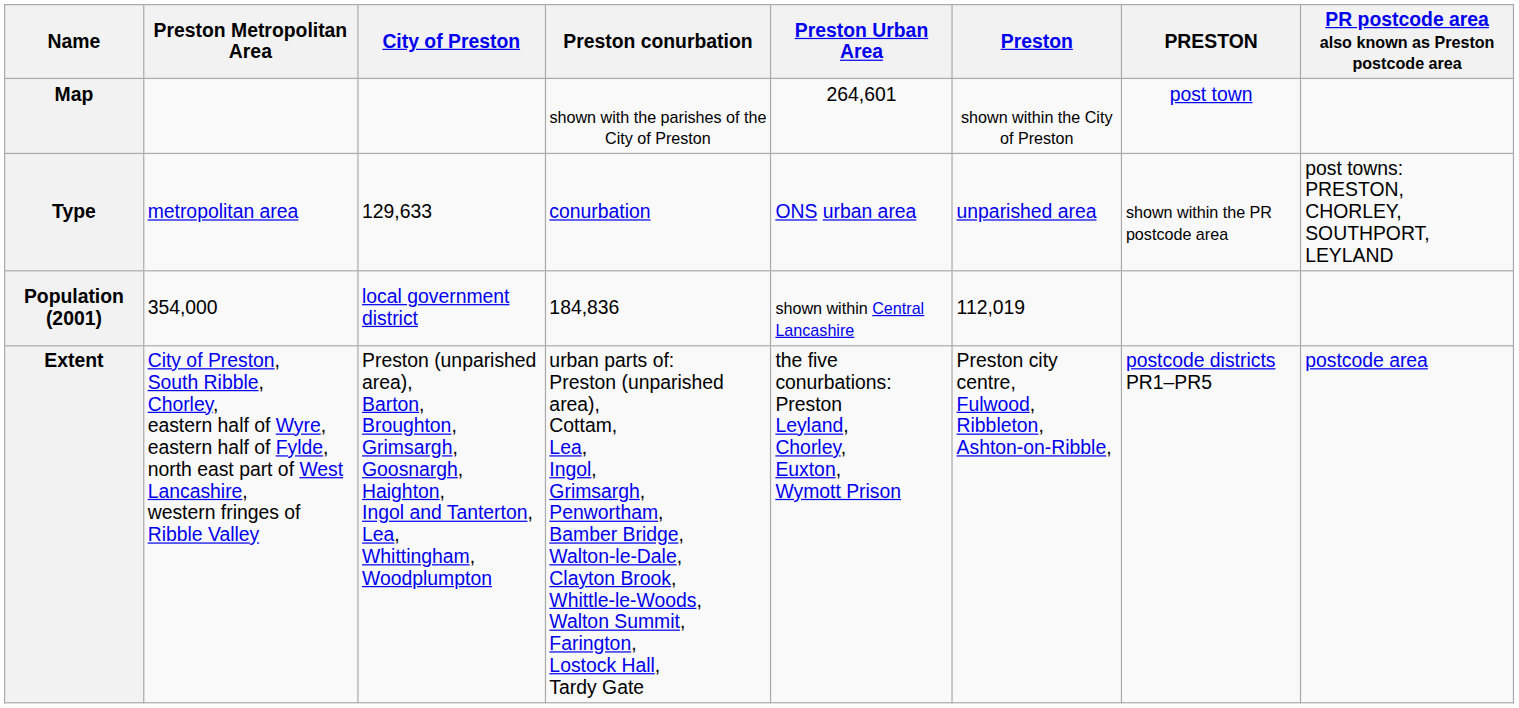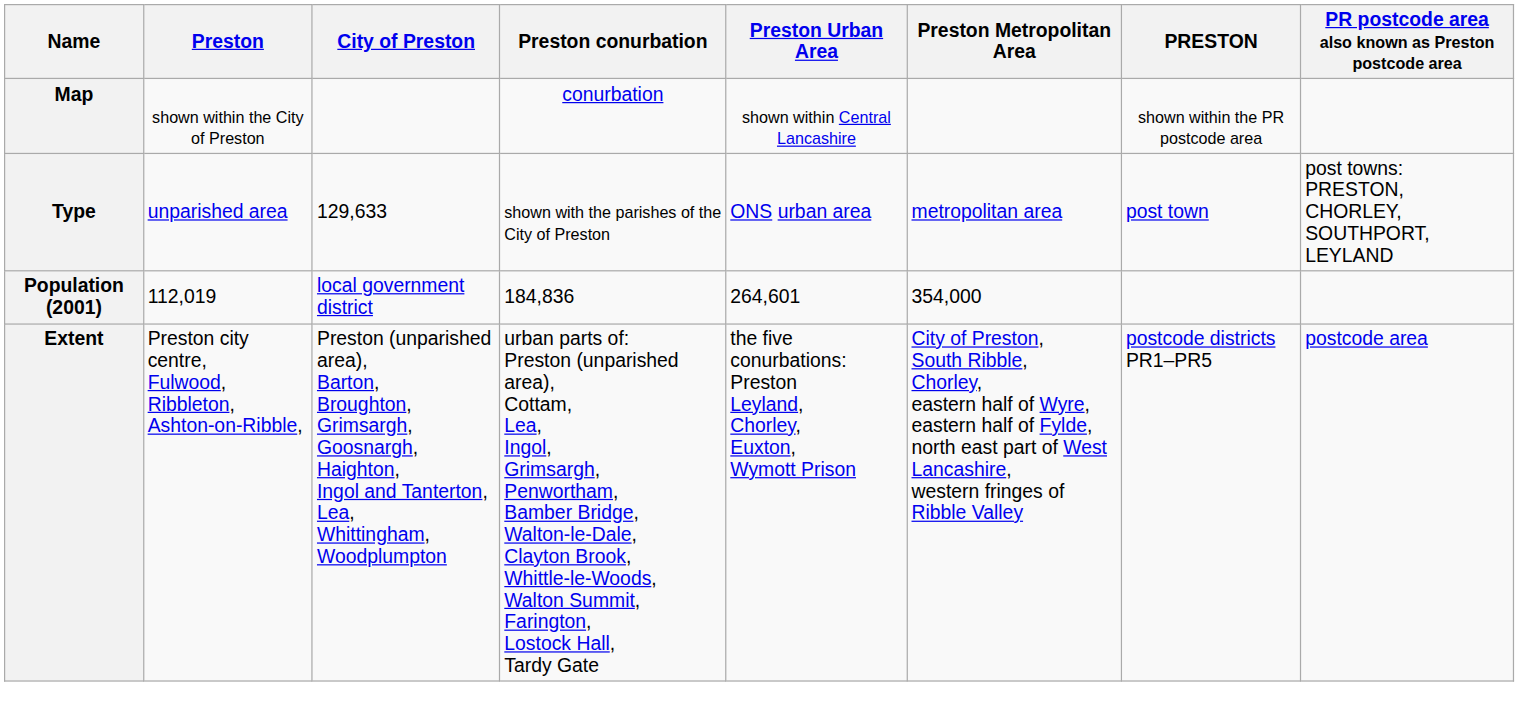 <table class="wikitable">
 <tr>
 <th scope="row">Name</th>
-<th>Preston Metropolitan Area</th>
+<th><a href='#'>Preston</a></th>
 <th><a href='#'>City of Preston</a></th>
 <th>Preston conurbation</th>
 <th><a href='#'>Preston Urban Area</a></th>
-<th><a href='#'>Preston</a></th>
+<th>Preston Metropolitan Area</th>
 <th>PRESTON</th>
 <th><a href='#'>PR postcode area</a><br><small>also known as Preston postcode area</small></th>
 </tr>
 <tr valign="top" align="center">
 <th scope="row">Map</th>
+<td><br><small>shown within the City of Preston</small></td>
 <td></td>
+<td><a href='#'>conurbation</a></td>
+<td><br><small>shown within <a href='#'>Central Lancashire</a></small></td>
 <td></td>
-<td><br><small>shown with the parishes of the City of Preston</small></td>
-<td>264,601</td>
-<td><br><small>shown within the City of Preston</small></td>
-<td><a href='#'>post town</a></td>
+<td><br><small>shown within the PR postcode area</small></td>
 <td></td>
 </tr>
 <tr>
 <th scope="row">Type</th>
+<td><a href='#'>unparished area</a></td>
+<td>129,633</td>
+<td><br><small>shown with the parishes of the City of Preston</small></td>
+<td><a href='#'>ONS</a> <a href='#'>urban area</a></td>
 <td><a href='#'>metropolitan area</a></td>
-<td>129,633</td>
-<td><a href='#'>conurbation</a></td>
-<td><a href='#'>ONS</a> <a href='#'>urban area</a></td>
-<td><a href='#'>unparished area</a></td>
-<td><br><small>shown within the PR postcode area</small></td>
+<td><a href='#'>post town</a></td>
 <td>post towns:<br>PRESTON,<br>CHORLEY,<br>SOUTHPORT,<br>LEYLAND</td>
 </tr>
 <tr>
 <th scope="row">Population (2001)</th>
-<td>354,000</td>
+<td>112,019</td>
 <td><a href='#'>local government district</a></td>
 <td>184,836</td>
-<td><br><small>shown within <a href='#'>Central Lancashire</a></small></td>
-<td>112,019</td>
+<td>264,601</td>
+<td>354,000</td>
 <td></td>
 <td></td>
 </tr>
 <tr valign="top">
 <th scope="row">Extent</th>
-<td><a href='#'>City of Preston</a>,<br><a href='#'>South Ribble</a>,<br><a href='#'>Chorley</a>,<br>eastern half of <a href='#'>Wyre</a>,<br>eastern half of <a href='#'>Fylde</a>,<br>north east part of <a href='#'>West Lancashire</a>,<br>western fringes of <a href='#'>Ribble Valley</a></td>
+<td>Preston city centre,<br><a href='#'>Fulwood</a>,<br><a href='#'>Ribbleton</a>,<br><a href='#'>Ashton-on-Ribble</a>,<br></td>
 <td>Preston (unparished area),<br><a href='#'>Barton</a>,<br><a href='#'>Broughton</a>,<br><a href='#'>Grimsargh</a>,<br><a href='#'>Goosnargh</a>,<br><a href='#'>Haighton</a>,<br><a href='#'>Ingol and Tanterton</a>,<br><a href='#'>Lea</a>,<br><a href='#'>Whittingham</a>,<br><a href='#'>Woodplumpton</a></td>
 <td>urban parts of:<br>Preston (unparished area),<br>Cottam,<br><a href='#'>Lea</a>,<br><a href='#'>Ingol</a>,<br><a href='#'>Grimsargh</a>,<br><a href='#'>Penwortham</a>,<br><a href='#'>Bamber Bridge</a>,<br><a href='#'>Walton-le-Dale</a>,<br><a href='#'>Clayton Brook</a>,<br><a href='#'>Whittle-le-Woods</a>,<br><a href='#'>Walton Summit</a>,<br><a href='#'>Farington</a>,<br><a href='#'>Lostock Hall</a>,<br>Tardy Gate</td>
 <td>the five conurbations:<br>Preston<br><a href='#'>Leyland</a>,<br><a href='#'>Chorley</a>,<br><a href='#'>Euxton</a>,<br><a href='#'>Wymott Prison</a></td>
-<td>Preston city centre,<br><a href='#'>Fulwood</a>,<br><a href='#'>Ribbleton</a>,<br><a href='#'>Ashton-on-Ribble</a>,<br></td>
+<td><a href='#'>City of Preston</a>,<br><a href='#'>South Ribble</a>,<br><a href='#'>Chorley</a>,<br>eastern half of <a href='#'>Wyre</a>,<br>eastern half of <a href='#'>Fylde</a>,<br>north east part of <a href='#'>West Lancashire</a>,<br>western fringes of <a href='#'>Ribble Valley</a></td>
 <td><a href='#'>postcode districts</a> PR1–PR5</td>
 <td><a href='#'>postcode area</a></td>
 </tr>
 </table>
